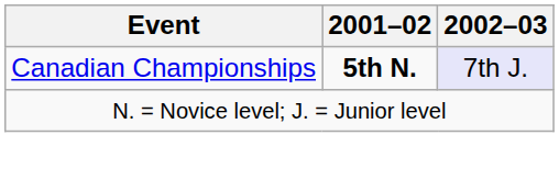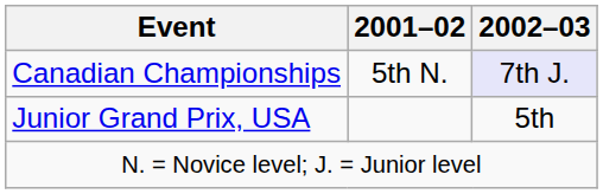 <table class="wikitable" style="text-align:center">
 <tr>
 <th>Event</th>
 <th>2001–02</th>
 <th>2002–03</th>
 </tr>
 <tr>
 <td align=left><a href='#'>Canadian Championships</a></td>
-<td><strong>5th N.</strong></td>
+<td>5th N.</td>
 <td style="background: lavender;">7th J.</td>
+</tr>
+<tr>
+<td align=left><a href='#'>Junior Grand Prix, USA</a></td>
+<td></td>
+<td>5th</td>
 </tr>
 <tr>
 <td colspan=3 align=center><small> N. = Novice level; J. = Junior level </small></td>
 </tr>
 </table>
